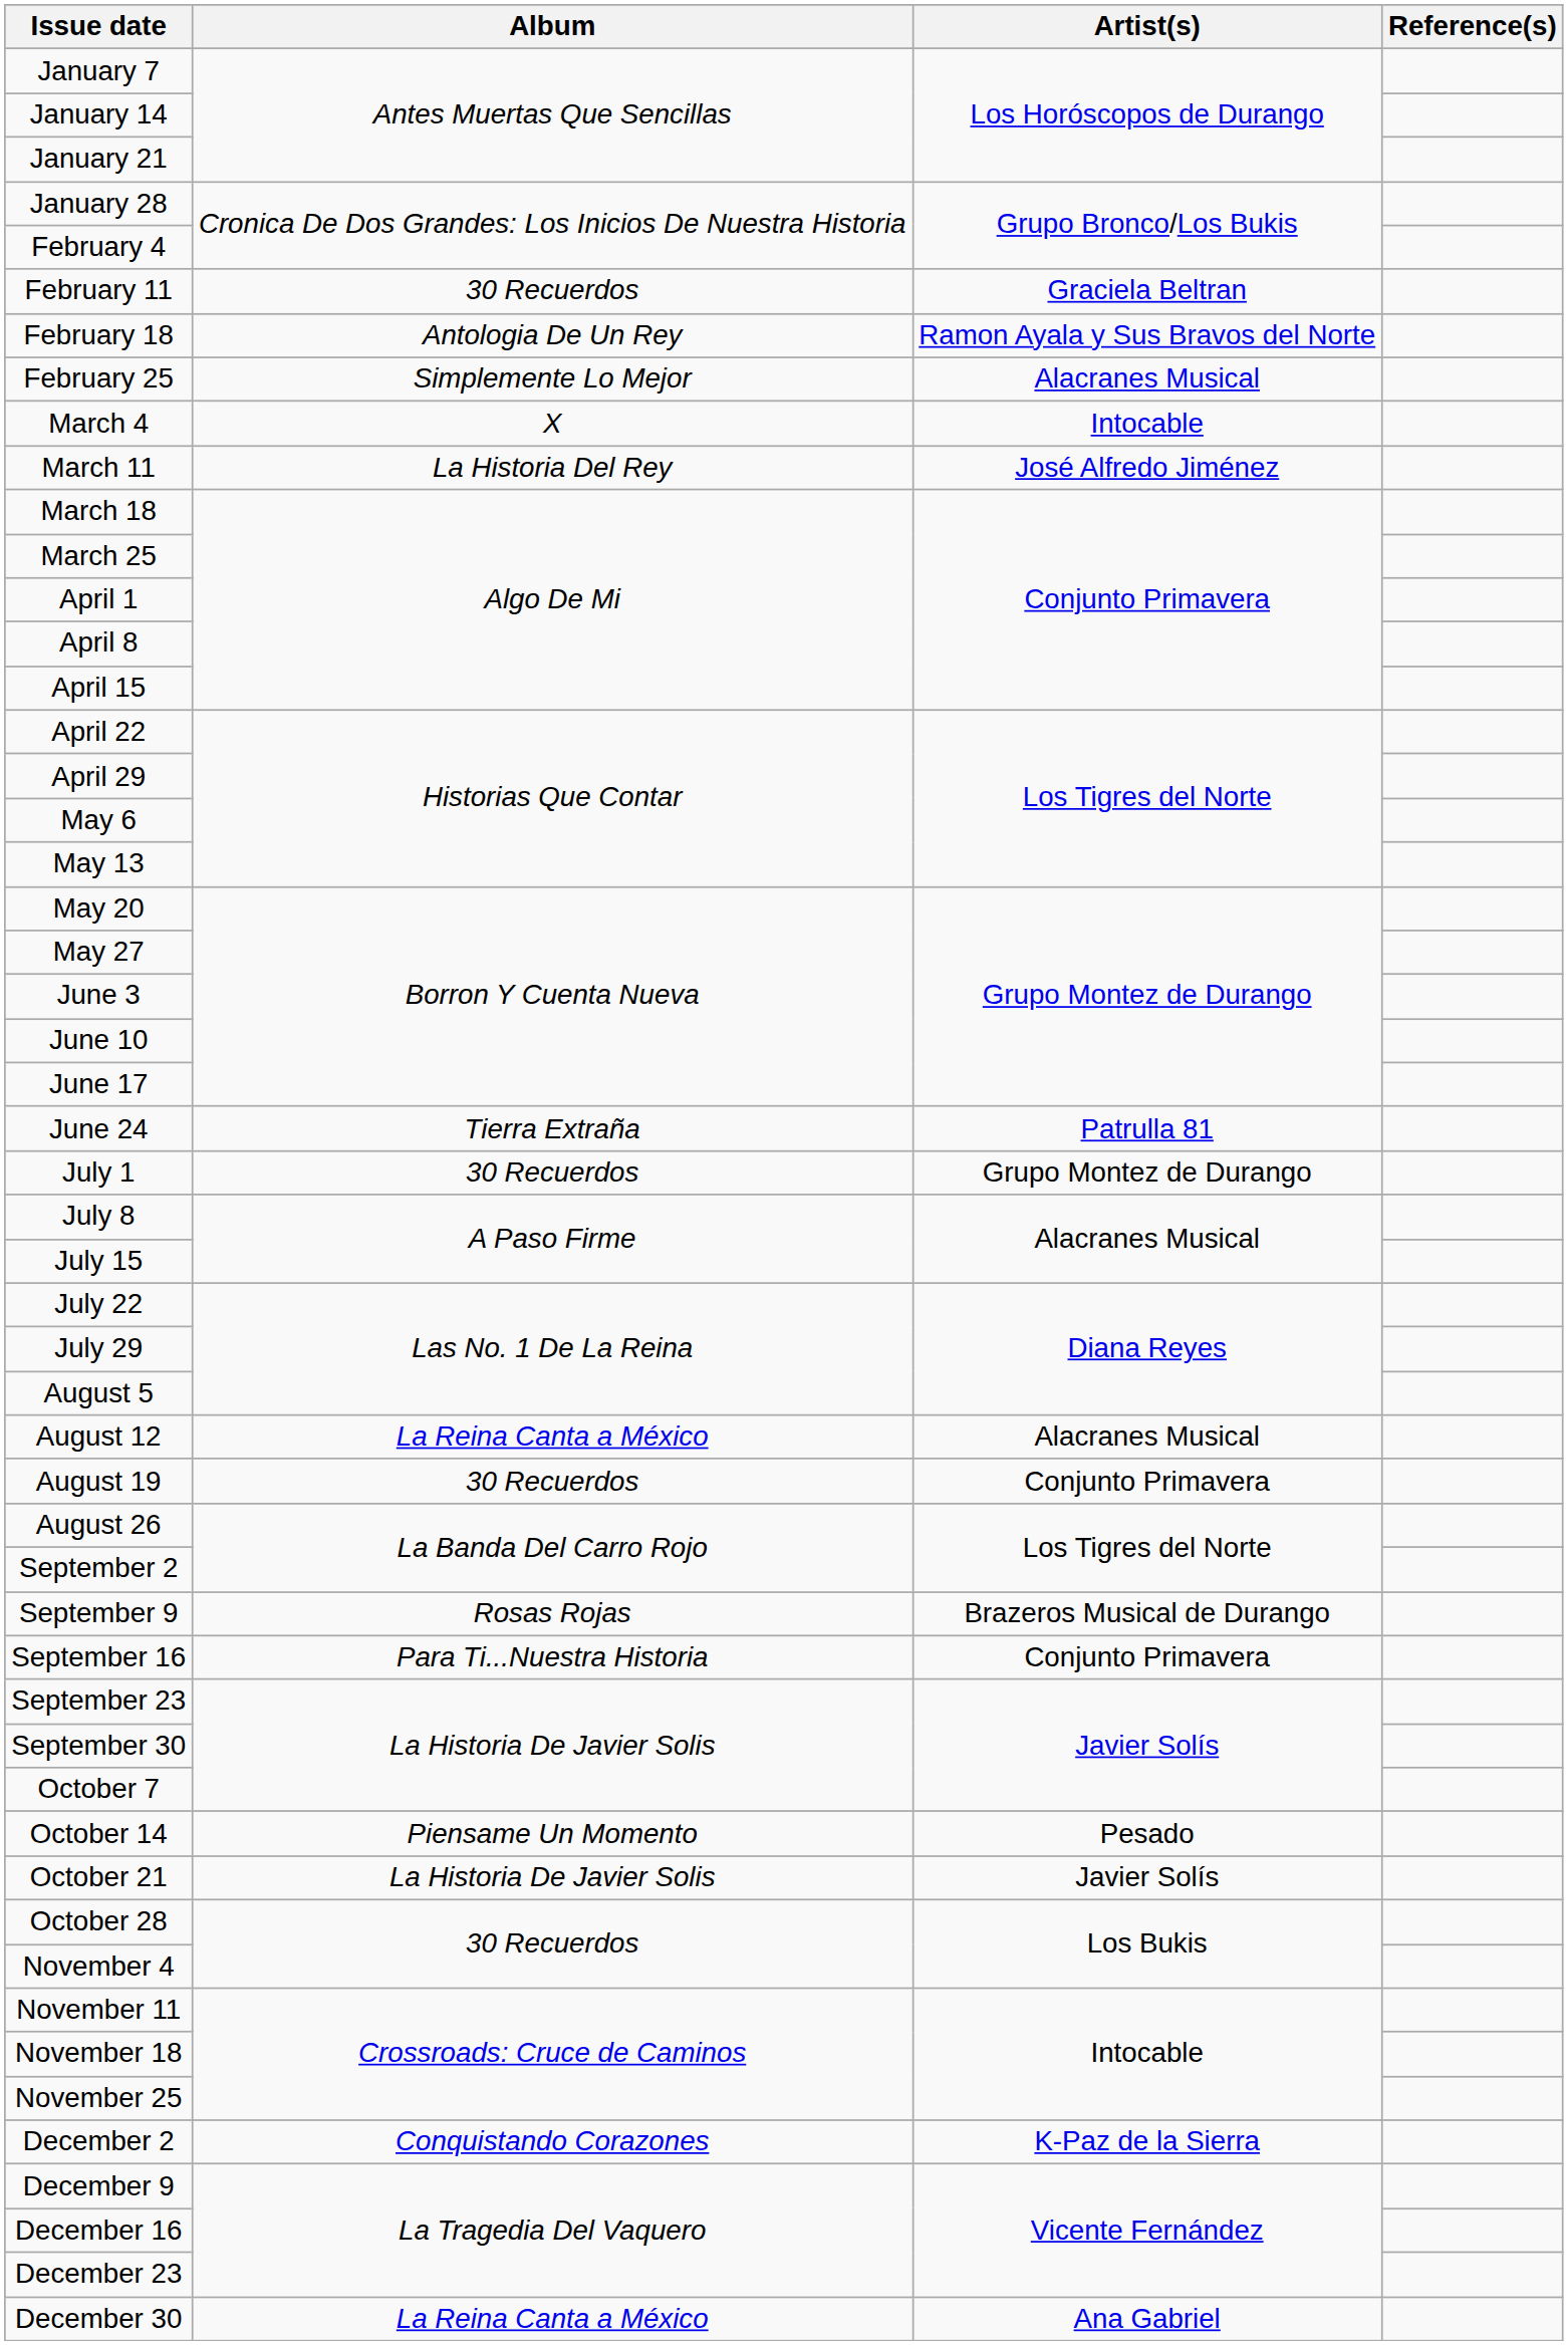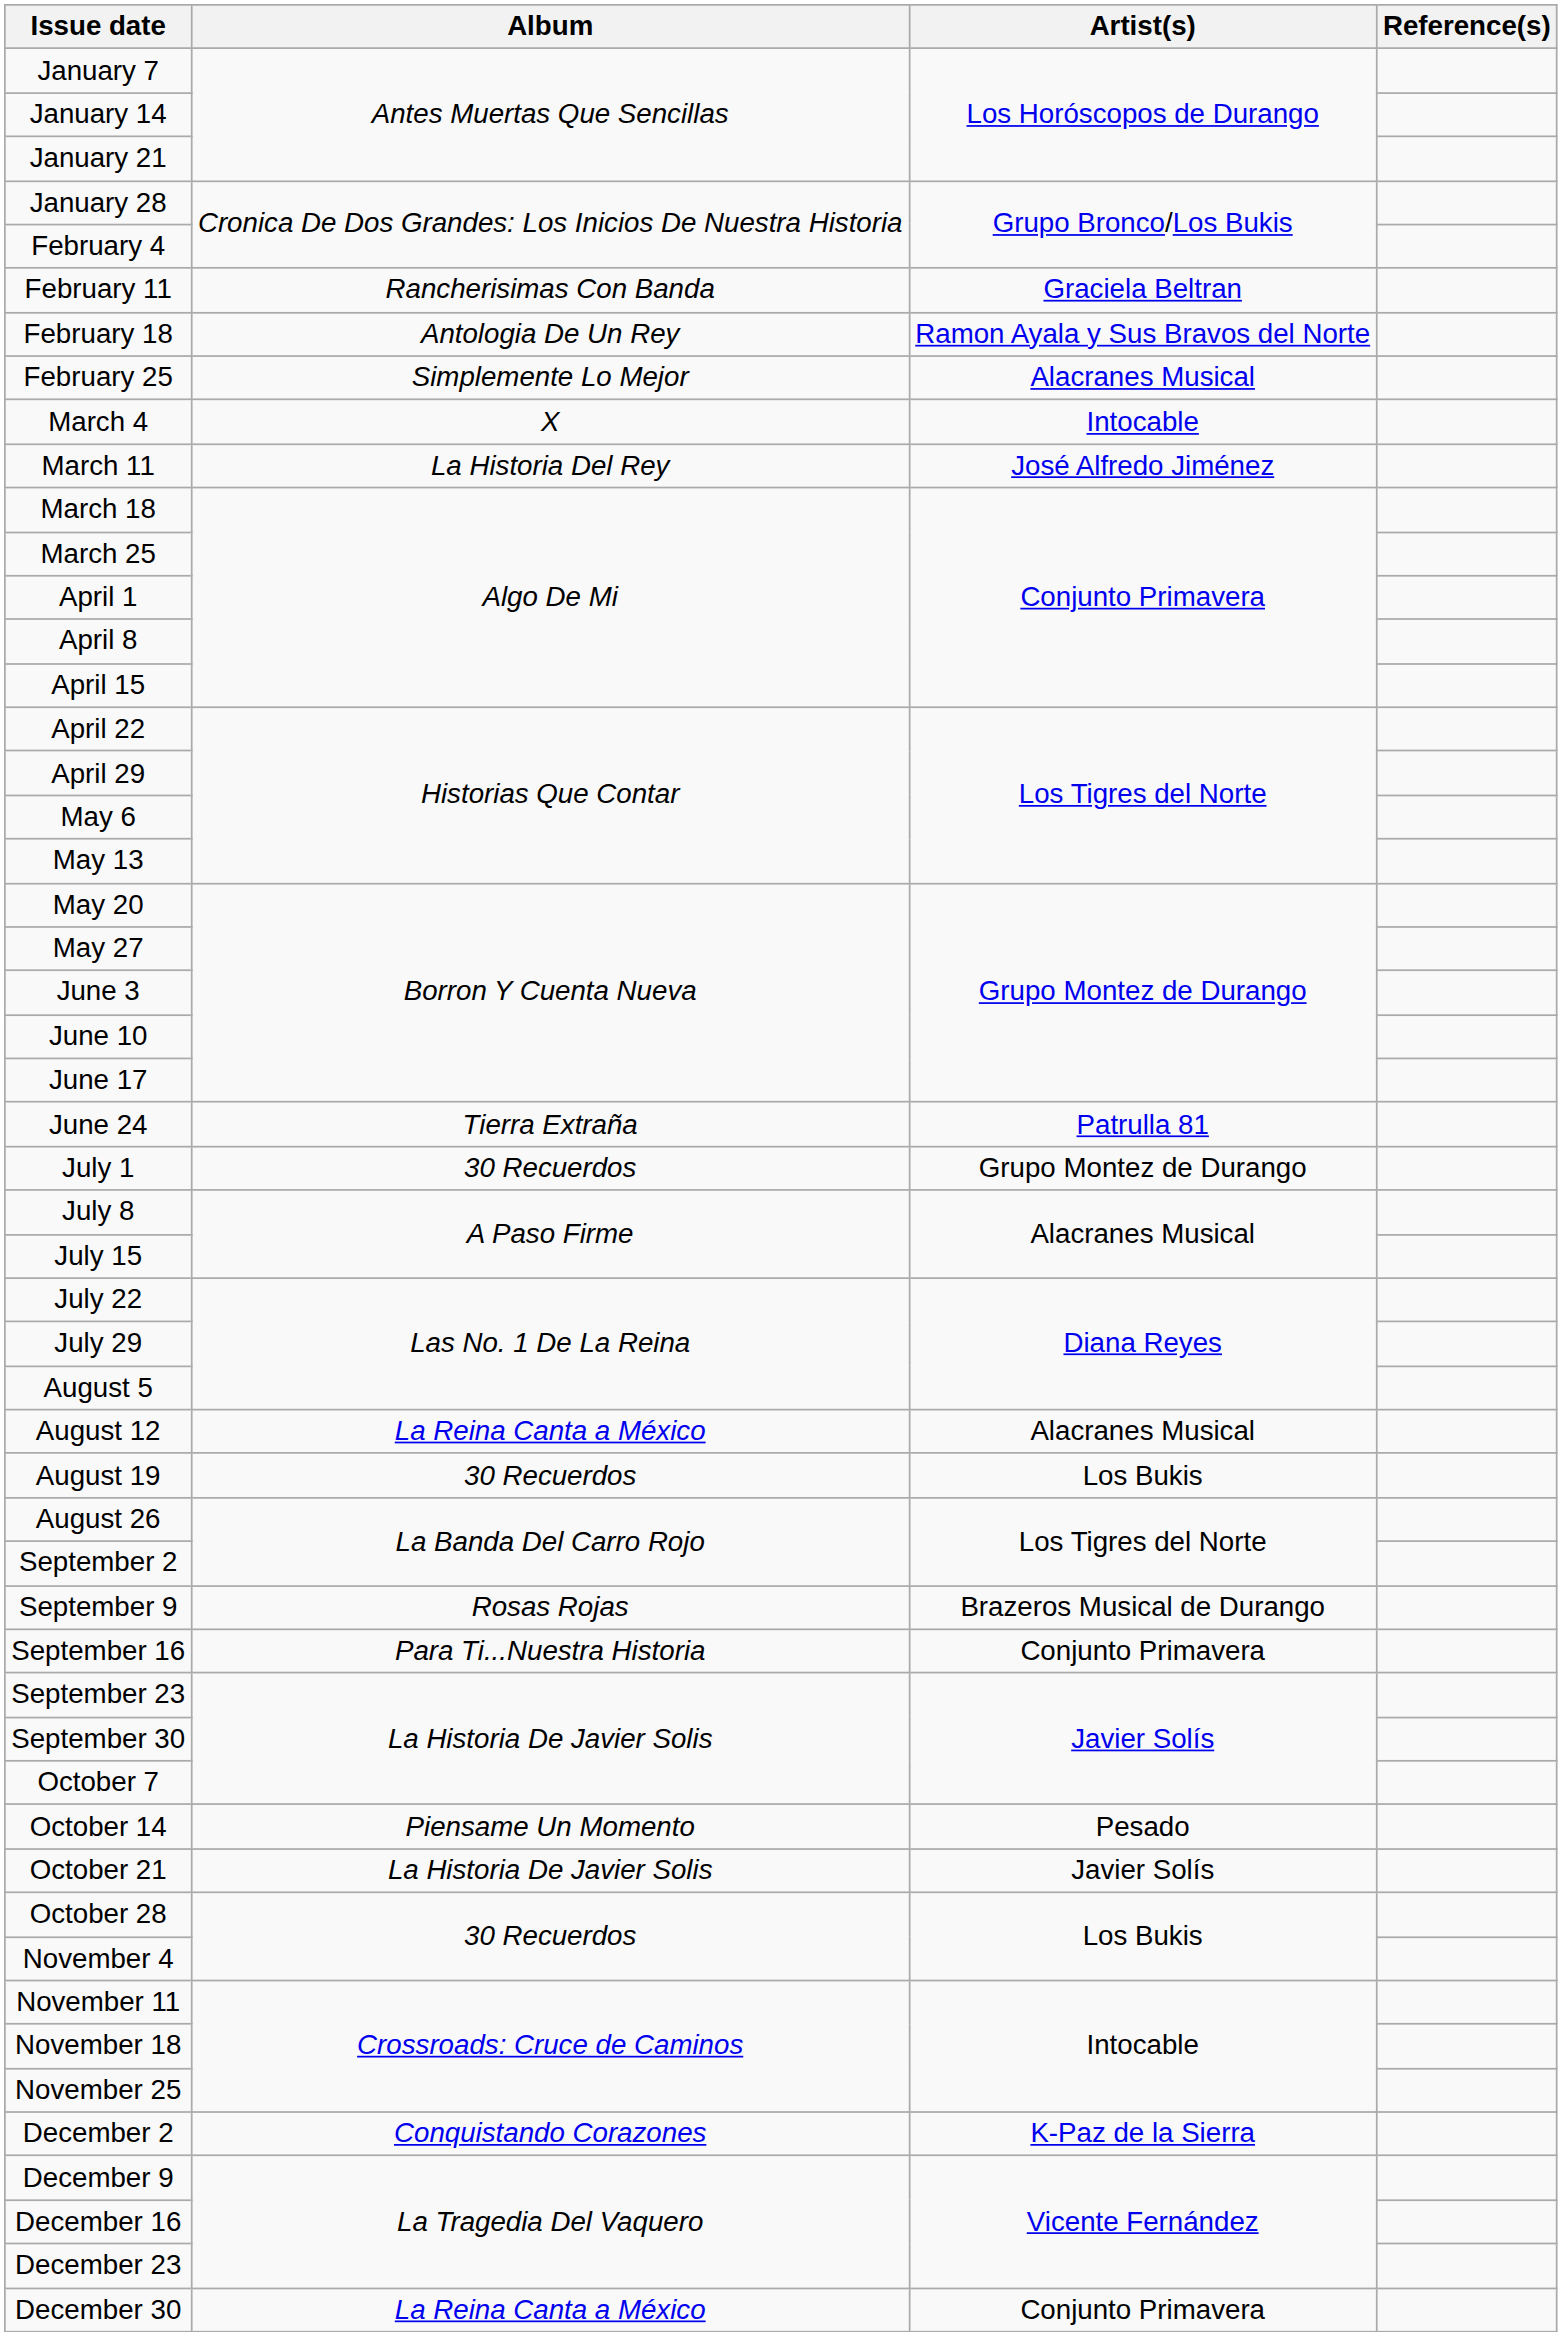 <table class="wikitable" style="text-align: center">
 <tr>
 <th>Issue date</th>
 <th>Album</th>
 <th>Artist(s)</th>
 <th class="unsortable">Reference(s)</th>
 </tr>
 <tr>
 <td>January 7</td>
 <td rowspan="3"><em>Antes Muertas Que Sencillas</em></td>
 <td rowspan="3"><a href='#'>Los Horóscopos de Durango</a></td>
 <td></td>
 </tr>
 <tr>
 <td>January 14</td>
 <td></td>
 </tr>
 <tr>
 <td>January 21</td>
 <td></td>
 </tr>
 <tr>
 <td>January 28</td>
 <td rowspan="2"><em>Cronica De Dos Grandes: Los Inicios De Nuestra Historia</em></td>
 <td rowspan="2"><a href='#'>Grupo Bronco</a>/<a href='#'>Los Bukis</a></td>
 <td></td>
 </tr>
 <tr>
 <td>February 4</td>
 <td></td>
 </tr>
 <tr>
 <td>February 11</td>
-<td><em>30 Recuerdos</em></td>
+<td><em>Rancherisimas Con Banda</em></td>
 <td><a href='#'>Graciela Beltran</a></td>
 <td></td>
 </tr>
 <tr>
 <td>February 18</td>
 <td><em>Antologia De Un Rey</em></td>
 <td><a href='#'>Ramon Ayala y Sus Bravos del Norte</a></td>
 <td></td>
 </tr>
 <tr>
 <td>February 25</td>
 <td><em>Simplemente Lo Mejor</em></td>
 <td><a href='#'>Alacranes Musical</a></td>
 <td></td>
 </tr>
 <tr>
 <td>March 4</td>
 <td><em>X</em></td>
 <td><a href='#'>Intocable</a></td>
 <td></td>
 </tr>
 <tr>
 <td>March 11</td>
 <td><em>La Historia Del Rey</em></td>
 <td><a href='#'>José Alfredo Jiménez</a></td>
 <td></td>
 </tr>
 <tr>
 <td>March 18</td>
 <td rowspan="5"><em>Algo De Mi</em></td>
 <td rowspan="5"><a href='#'>Conjunto Primavera</a></td>
 <td></td>
 </tr>
 <tr>
 <td>March 25</td>
 <td></td>
 </tr>
 <tr>
 <td>April 1</td>
 <td></td>
 </tr>
 <tr>
 <td>April 8</td>
 <td></td>
 </tr>
 <tr>
 <td>April 15</td>
 <td></td>
 </tr>
 <tr>
 <td>April 22</td>
 <td rowspan="4"><em>Historias Que Contar</em></td>
 <td rowspan="4"><a href='#'>Los Tigres del Norte</a></td>
 <td></td>
 </tr>
 <tr>
 <td>April 29</td>
 <td></td>
 </tr>
 <tr>
 <td>May 6</td>
 <td></td>
 </tr>
 <tr>
 <td>May 13</td>
 <td></td>
 </tr>
 <tr>
 <td>May 20</td>
 <td rowspan="5"><em>Borron Y Cuenta Nueva</em></td>
 <td rowspan="5"><a href='#'>Grupo Montez de Durango</a></td>
 <td></td>
 </tr>
 <tr>
 <td>May 27</td>
 <td></td>
 </tr>
 <tr>
 <td>June 3</td>
 <td></td>
 </tr>
 <tr>
 <td>June 10</td>
 <td></td>
 </tr>
 <tr>
 <td>June 17</td>
 <td></td>
 </tr>
 <tr>
 <td>June 24</td>
 <td><em>Tierra Extraña</em></td>
 <td><a href='#'>Patrulla 81</a></td>
 <td></td>
 </tr>
 <tr>
 <td>July 1</td>
 <td><em>30 Recuerdos</em></td>
 <td>Grupo Montez de Durango</td>
 <td></td>
 </tr>
 <tr>
 <td>July 8</td>
 <td rowspan="2"><em>A Paso Firme</em></td>
 <td rowspan="2">Alacranes Musical</td>
 <td></td>
 </tr>
 <tr>
 <td>July 15</td>
 <td></td>
 </tr>
 <tr>
 <td>July 22</td>
 <td rowspan="3"><em>Las No. 1 De La Reina</em></td>
 <td rowspan="3"><a href='#'>Diana Reyes</a></td>
 <td></td>
 </tr>
 <tr>
 <td>July 29</td>
 <td></td>
 </tr>
 <tr>
 <td>August 5</td>
 <td></td>
 </tr>
 <tr>
 <td>August 12</td>
 <td><em><a href='#'>La Reina Canta a México</a></em></td>
 <td>Alacranes Musical</td>
 <td></td>
 </tr>
 <tr>
 <td>August 19</td>
 <td><em>30 Recuerdos</em></td>
-<td>Conjunto Primavera</td>
+<td>Los Bukis</td>
 <td></td>
 </tr>
 <tr>
 <td>August 26</td>
 <td rowspan="2"><em>La Banda Del Carro Rojo</em></td>
 <td rowspan="2">Los Tigres del Norte</td>
 <td></td>
 </tr>
 <tr>
 <td>September 2</td>
 <td></td>
 </tr>
 <tr>
 <td>September 9</td>
 <td><em>Rosas Rojas</em></td>
 <td>Brazeros Musical de Durango</td>
 <td></td>
 </tr>
 <tr>
 <td>September 16</td>
 <td><em>Para Ti...Nuestra Historia</em></td>
 <td>Conjunto Primavera</td>
 <td></td>
 </tr>
 <tr>
 <td>September 23</td>
 <td rowspan="3"><em>La Historia De Javier Solis</em></td>
 <td rowspan="3"><a href='#'>Javier Solís</a></td>
 <td></td>
 </tr>
 <tr>
 <td>September 30</td>
 <td></td>
 </tr>
 <tr>
 <td>October 7</td>
 <td></td>
 </tr>
 <tr>
 <td>October 14</td>
 <td><em>Piensame Un Momento</em></td>
 <td>Pesado</td>
 <td></td>
 </tr>
 <tr>
 <td>October 21</td>
 <td><em>La Historia De Javier Solis</em> </td>
 <td>Javier Solís</td>
 <td></td>
 </tr>
 <tr>
 <td>October 28</td>
 <td rowspan="2"><em>30 Recuerdos</em></td>
 <td rowspan="2">Los Bukis</td>
 <td></td>
 </tr>
 <tr>
 <td>November 4</td>
 <td></td>
 </tr>
 <tr>
 <td>November 11</td>
 <td rowspan="3"><em><a href='#'>Crossroads: Cruce de Caminos</a></em></td>
 <td rowspan="3">Intocable</td>
 <td></td>
 </tr>
 <tr>
 <td>November 18</td>
 <td></td>
 </tr>
 <tr>
 <td>November 25</td>
 <td></td>
 </tr>
 <tr>
 <td>December 2</td>
 <td><em><a href='#'>Conquistando Corazones</a></em></td>
 <td><a href='#'>K-Paz de la Sierra</a></td>
 <td></td>
 </tr>
 <tr>
 <td>December 9</td>
 <td rowspan="3"><em>La Tragedia Del Vaquero</em></td>
 <td rowspan="3"><a href='#'>Vicente Fernández</a></td>
 <td></td>
 </tr>
 <tr>
 <td>December 16</td>
 <td></td>
 </tr>
 <tr>
 <td>December 23</td>
 <td></td>
 </tr>
 <tr>
 <td>December 30</td>
 <td><em><a href='#'>La Reina Canta a México</a></em></td>
-<td><a href='#'>Ana Gabriel</a></td>
+<td>Conjunto Primavera</td>
 <td></td>
 </tr>
 </table>
